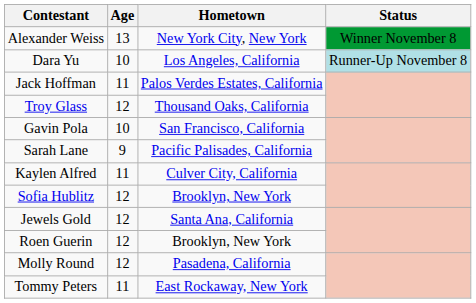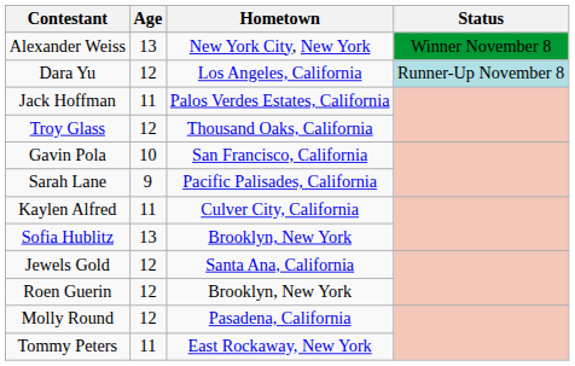 <table class="wikitable sortable" style="text-align:center; ">
 <tr>
 <th>Contestant</th>
 <th>Age</th>
 <th>Hometown</th>
 <th>Status</th>
 </tr>
 <tr>
 <td>Alexander Weiss</td>
 <td>13</td>
 <td><a href='#'>New York City</a>, <a href='#'>New York</a></td>
 <td style="background:#093;"><span>Winner November 8</span></td>
 </tr>
 <tr>
 <td>Dara Yu</td>
-<td>10</td>
+<td>12</td>
 <td><a href='#'>Los Angeles, California</a></td>
 <td style="background:#B0E0E6;">Runner-Up November 8</td>
 </tr>
 <tr>
 <td>Jack Hoffman</td>
 <td>11</td>
 <td><a href='#'>Palos Verdes Estates, California</a></td>
 <td rowspan="2" style="background:#f4c7b8; background:nowrap"></td>
 </tr>
 <tr>
 <td><a href='#'>Troy Glass</a></td>
 <td>12</td>
 <td><a href='#'>Thousand Oaks, California</a></td>
 </tr>
 <tr>
 <td>Gavin Pola</td>
 <td>10</td>
 <td><a href='#'>San Francisco, California</a></td>
 <td rowspan="2" style="background:#f4c7b8; background:nowrap"></td>
 </tr>
 <tr>
 <td>Sarah Lane</td>
 <td>9</td>
 <td><a href='#'>Pacific Palisades, California</a></td>
 </tr>
 <tr>
 <td>Kaylen Alfred</td>
 <td>11</td>
 <td><a href='#'>Culver City, California</a></td>
 <td rowspan="2" style="background:#f4c7b8; background:nowrap"></td>
 </tr>
 <tr>
 <td><a href='#'>Sofia Hublitz</a></td>
-<td>12</td>
+<td>13</td>
 <td><a href='#'>Brooklyn, New York</a></td>
 </tr>
 <tr>
 <td>Jewels Gold</td>
 <td>12</td>
 <td><a href='#'>Santa Ana, California</a></td>
 <td rowspan="2" style="background:#f4c7b8; background:nowrap"></td>
 </tr>
 <tr>
 <td>Roen Guerin</td>
 <td>12</td>
 <td>Brooklyn, New York</td>
 </tr>
 <tr>
 <td>Molly Round</td>
 <td>12</td>
 <td><a href='#'>Pasadena, California</a></td>
 <td rowspan="2" style="background:#f4c7b8; background:nowrap"></td>
 </tr>
 <tr>
 <td>Tommy Peters</td>
 <td>11</td>
 <td><a href='#'>East Rockaway, New York</a></td>
 </tr>
 </table>
